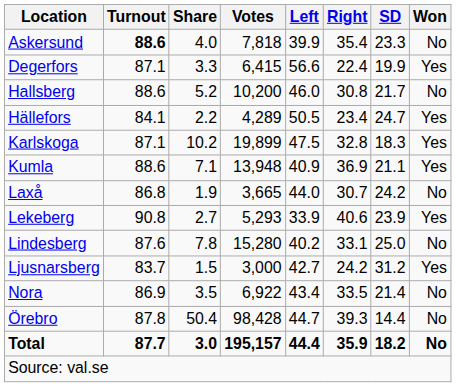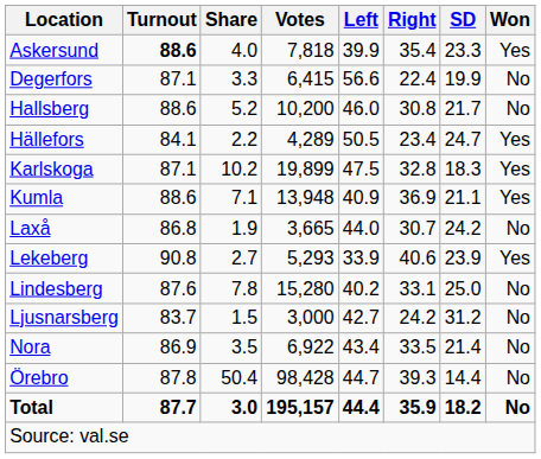 <table class="wikitable sortable" style=text-align:right>
 <tr>
 <th>Location</th>
 <th>Turnout</th>
 <th>Share</th>
 <th>Votes</th>
 <th><a href='#'>Left</a></th>
 <th><a href='#'>Right</a></th>
 <th><a href='#'>SD</a></th>
 <th>Won</th>
 </tr>
 <tr>
 <td align=left><a href='#'>Askersund</a></td>
 <td><strong>88.6</strong></td>
 <td>4.0</td>
 <td>7,818</td>
 <td>39.9</td>
 <td>35.4</td>
 <td>23.3</td>
-<td>No</td>
+<td>Yes</td>
 </tr>
 <tr>
 <td align=left><a href='#'>Degerfors</a></td>
 <td>87.1</td>
 <td>3.3</td>
 <td>6,415</td>
 <td>56.6</td>
 <td>22.4</td>
 <td>19.9</td>
-<td>Yes</td>
+<td>No</td>
 </tr>
 <tr>
 <td align=left><a href='#'>Hallsberg</a></td>
 <td>88.6</td>
 <td>5.2</td>
 <td>10,200</td>
 <td>46.0</td>
 <td>30.8</td>
 <td>21.7</td>
 <td>No</td>
 </tr>
 <tr>
 <td align=left><a href='#'>Hällefors</a></td>
 <td>84.1</td>
 <td>2.2</td>
 <td>4,289</td>
 <td>50.5</td>
 <td>23.4</td>
 <td>24.7</td>
 <td>Yes</td>
 </tr>
 <tr>
 <td align=left><a href='#'>Karlskoga</a></td>
 <td>87.1</td>
 <td>10.2</td>
 <td>19,899</td>
 <td>47.5</td>
 <td>32.8</td>
 <td>18.3</td>
 <td>Yes</td>
 </tr>
 <tr>
 <td align=left><a href='#'>Kumla</a></td>
 <td>88.6</td>
 <td>7.1</td>
 <td>13,948</td>
 <td>40.9</td>
 <td>36.9</td>
 <td>21.1</td>
 <td>Yes</td>
 </tr>
 <tr>
 <td align=left><a href='#'>Laxå</a></td>
 <td>86.8</td>
 <td>1.9</td>
 <td>3,665</td>
 <td>44.0</td>
 <td>30.7</td>
 <td>24.2</td>
 <td>No</td>
 </tr>
 <tr>
 <td align=left><a href='#'>Lekeberg</a></td>
 <td>90.8</td>
 <td>2.7</td>
 <td>5,293</td>
 <td>33.9</td>
 <td>40.6</td>
 <td>23.9</td>
 <td>Yes</td>
 </tr>
 <tr>
 <td align=left><a href='#'>Lindesberg</a></td>
 <td>87.6</td>
 <td>7.8</td>
 <td>15,280</td>
 <td>40.2</td>
 <td>33.1</td>
 <td>25.0</td>
 <td>No</td>
 </tr>
 <tr>
 <td align=left><a href='#'>Ljusnarsberg</a></td>
 <td>83.7</td>
 <td>1.5</td>
 <td>3,000</td>
 <td>42.7</td>
 <td>24.2</td>
 <td>31.2</td>
-<td>Yes</td>
+<td>No</td>
 </tr>
 <tr>
 <td align=left><a href='#'>Nora</a></td>
 <td>86.9</td>
 <td>3.5</td>
 <td>6,922</td>
 <td>43.4</td>
 <td>33.5</td>
 <td>21.4</td>
 <td>No</td>
 </tr>
 <tr>
 <td align=left><a href='#'>Örebro</a></td>
 <td>87.8</td>
 <td>50.4</td>
 <td>98,428</td>
 <td>44.7</td>
 <td>39.3</td>
 <td>14.4</td>
 <td>No</td>
 </tr>
 <tr>
 <td align=left><strong>Total</strong></td>
 <td><strong>87.7</strong></td>
 <td><strong>3.0</strong></td>
 <td><strong>195,157</strong></td>
 <td><strong>44.4</strong></td>
 <td><strong>35.9</strong></td>
 <td><strong>18.2</strong></td>
 <td><strong>No</strong></td>
 </tr>
 <tr>
 <td align=left colspan=8>Source: val.se</td>
 </tr>
 </table>
